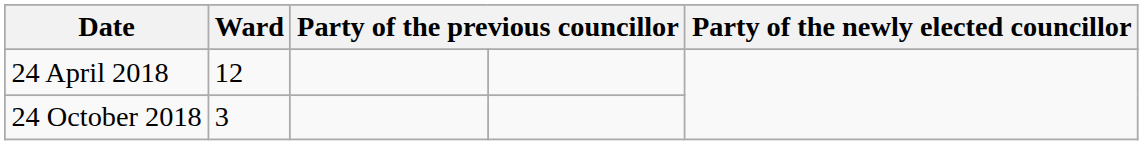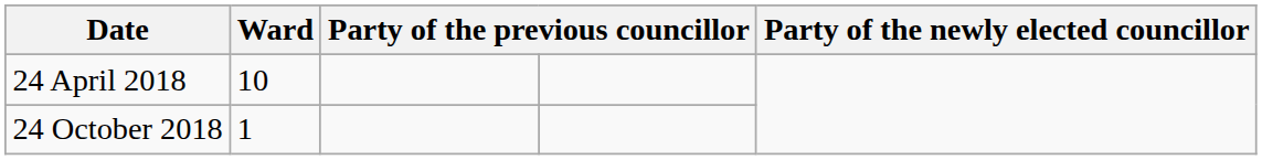 <table class="wikitable">
 <tr>
 <th>Date</th>
 <th>Ward</th>
 <th colspan=2>Party of the previous councillor</th>
 <th colspan=2>Party of the newly elected councillor</th>
 </tr>
 <tr>
 <td>24 April 2018</td>
-<td>12</td>
+<td>10</td>
 <td></td>
 <td></td>
 </tr>
 <tr>
 <td>24 October 2018</td>
-<td>3</td>
+<td>1</td>
 <td></td>
 <td></td>
 </tr>
 </table>
